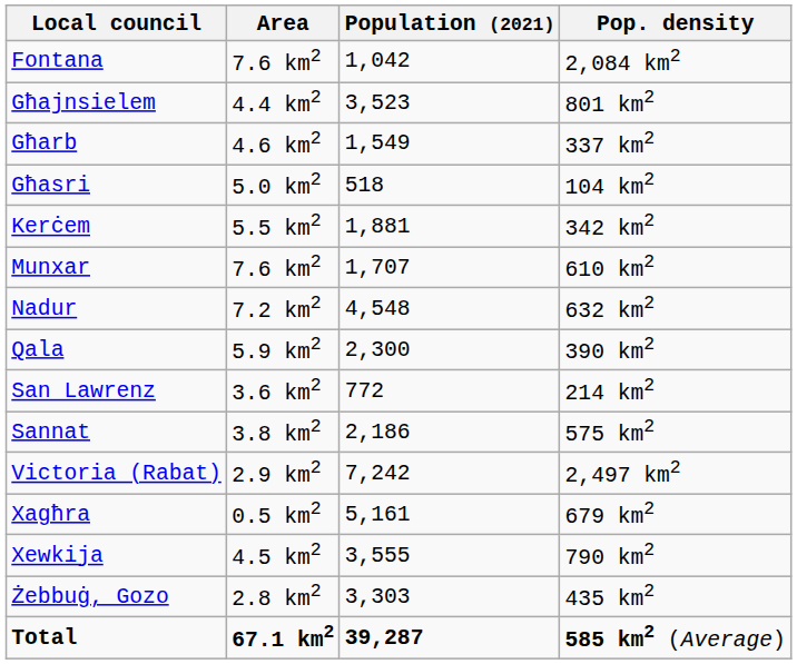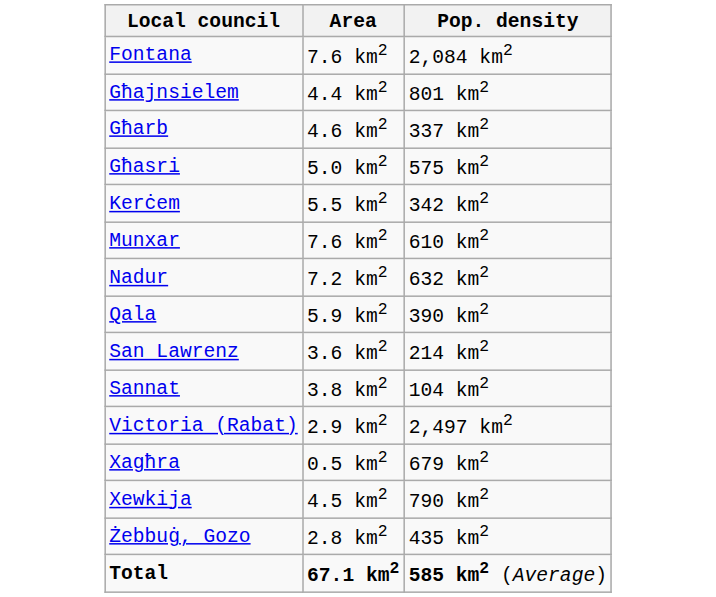 <table class="wikitable sortable" style="margin: 1em auto 1em auto">
 <tr>
 <th>Local council</th>
 <th>Area</th>
-<th>Population <small>(2021)</small></th>
 <th>Pop. density</th>
 </tr>
 <tr>
 <td><a href='#'>Fontana</a></td>
 <td>7.6 km<sup>2</sup></td>
-<td>1,042</td>
 <td>2,084 km<sup>2</sup></td>
 </tr>
 <tr>
 <td><a href='#'>Għajnsielem</a></td>
 <td>4.4 km<sup>2</sup></td>
-<td>3,523</td>
 <td>801 km<sup>2</sup></td>
 </tr>
 <tr>
 <td><a href='#'>Għarb</a></td>
 <td>4.6 km<sup>2</sup></td>
-<td>1,549</td>
 <td>337 km<sup>2</sup></td>
 </tr>
 <tr>
 <td><a href='#'>Għasri</a></td>
 <td>5.0 km<sup>2</sup></td>
-<td>518</td>
-<td>104 km<sup>2</sup></td>
+<td>575 km<sup>2</sup></td>
 </tr>
 <tr>
 <td><a href='#'>Kerċem</a></td>
 <td>5.5 km<sup>2</sup></td>
-<td>1,881</td>
 <td>342 km<sup>2</sup></td>
 </tr>
 <tr>
 <td><a href='#'>Munxar</a></td>
 <td>7.6 km<sup>2</sup></td>
-<td>1,707</td>
 <td>610 km<sup>2</sup></td>
 </tr>
 <tr>
 <td><a href='#'>Nadur</a></td>
 <td>7.2 km<sup>2</sup></td>
-<td>4,548</td>
 <td>632 km<sup>2</sup></td>
 </tr>
 <tr>
 <td><a href='#'>Qala</a></td>
 <td>5.9 km<sup>2</sup></td>
-<td>2,300</td>
 <td>390 km<sup>2</sup></td>
 </tr>
 <tr>
 <td><a href='#'>San Lawrenz</a></td>
 <td>3.6 km<sup>2</sup></td>
-<td>772</td>
 <td>214 km<sup>2</sup></td>
 </tr>
 <tr>
 <td><a href='#'>Sannat</a></td>
 <td>3.8 km<sup>2</sup></td>
-<td>2,186</td>
-<td>575 km<sup>2</sup></td>
+<td>104 km<sup>2</sup></td>
 </tr>
 <tr>
 <td><a href='#'>Victoria (Rabat)</a></td>
 <td>2.9 km<sup>2</sup></td>
-<td>7,242</td>
 <td>2,497 km<sup>2</sup></td>
 </tr>
 <tr>
 <td><a href='#'>Xagħra</a></td>
 <td>0.5 km<sup>2</sup></td>
-<td>5,161</td>
 <td>679 km<sup>2</sup></td>
 </tr>
 <tr>
 <td><a href='#'>Xewkija</a></td>
 <td>4.5 km<sup>2</sup></td>
-<td>3,555</td>
 <td>790 km<sup>2</sup></td>
 </tr>
 <tr>
 <td><a href='#'>Żebbuġ, Gozo</a></td>
 <td>2.8 km<sup>2</sup></td>
-<td>3,303</td>
 <td>435 km<sup>2</sup></td>
 </tr>
 <tr>
 <td><strong>Total</strong></td>
 <td><strong>67.1 km<sup>2</sup></strong></td>
-<td><strong>39,287</strong></td>
 <td><strong>585 km<sup>2</sup></strong> (<em>Average</em>)</td>
 </tr>
 </table>
